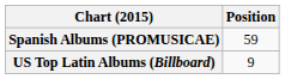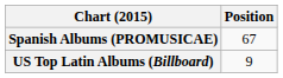 <table class="wikitable plainrowheaders" style="text-align:center;">
 <tr>
 <th scope="col">Chart (2015)</th>
 <th scope="col">Position</th>
 </tr>
 <tr>
 <th scope="row">Spanish Albums (PROMUSICAE)</th>
-<td>59</td>
+<td>67</td>
 </tr>
 <tr>
 <th scope="row">US Top Latin Albums (<em>Billboard</em>)</th>
 <td>9</td>
 </tr>
 </table>
